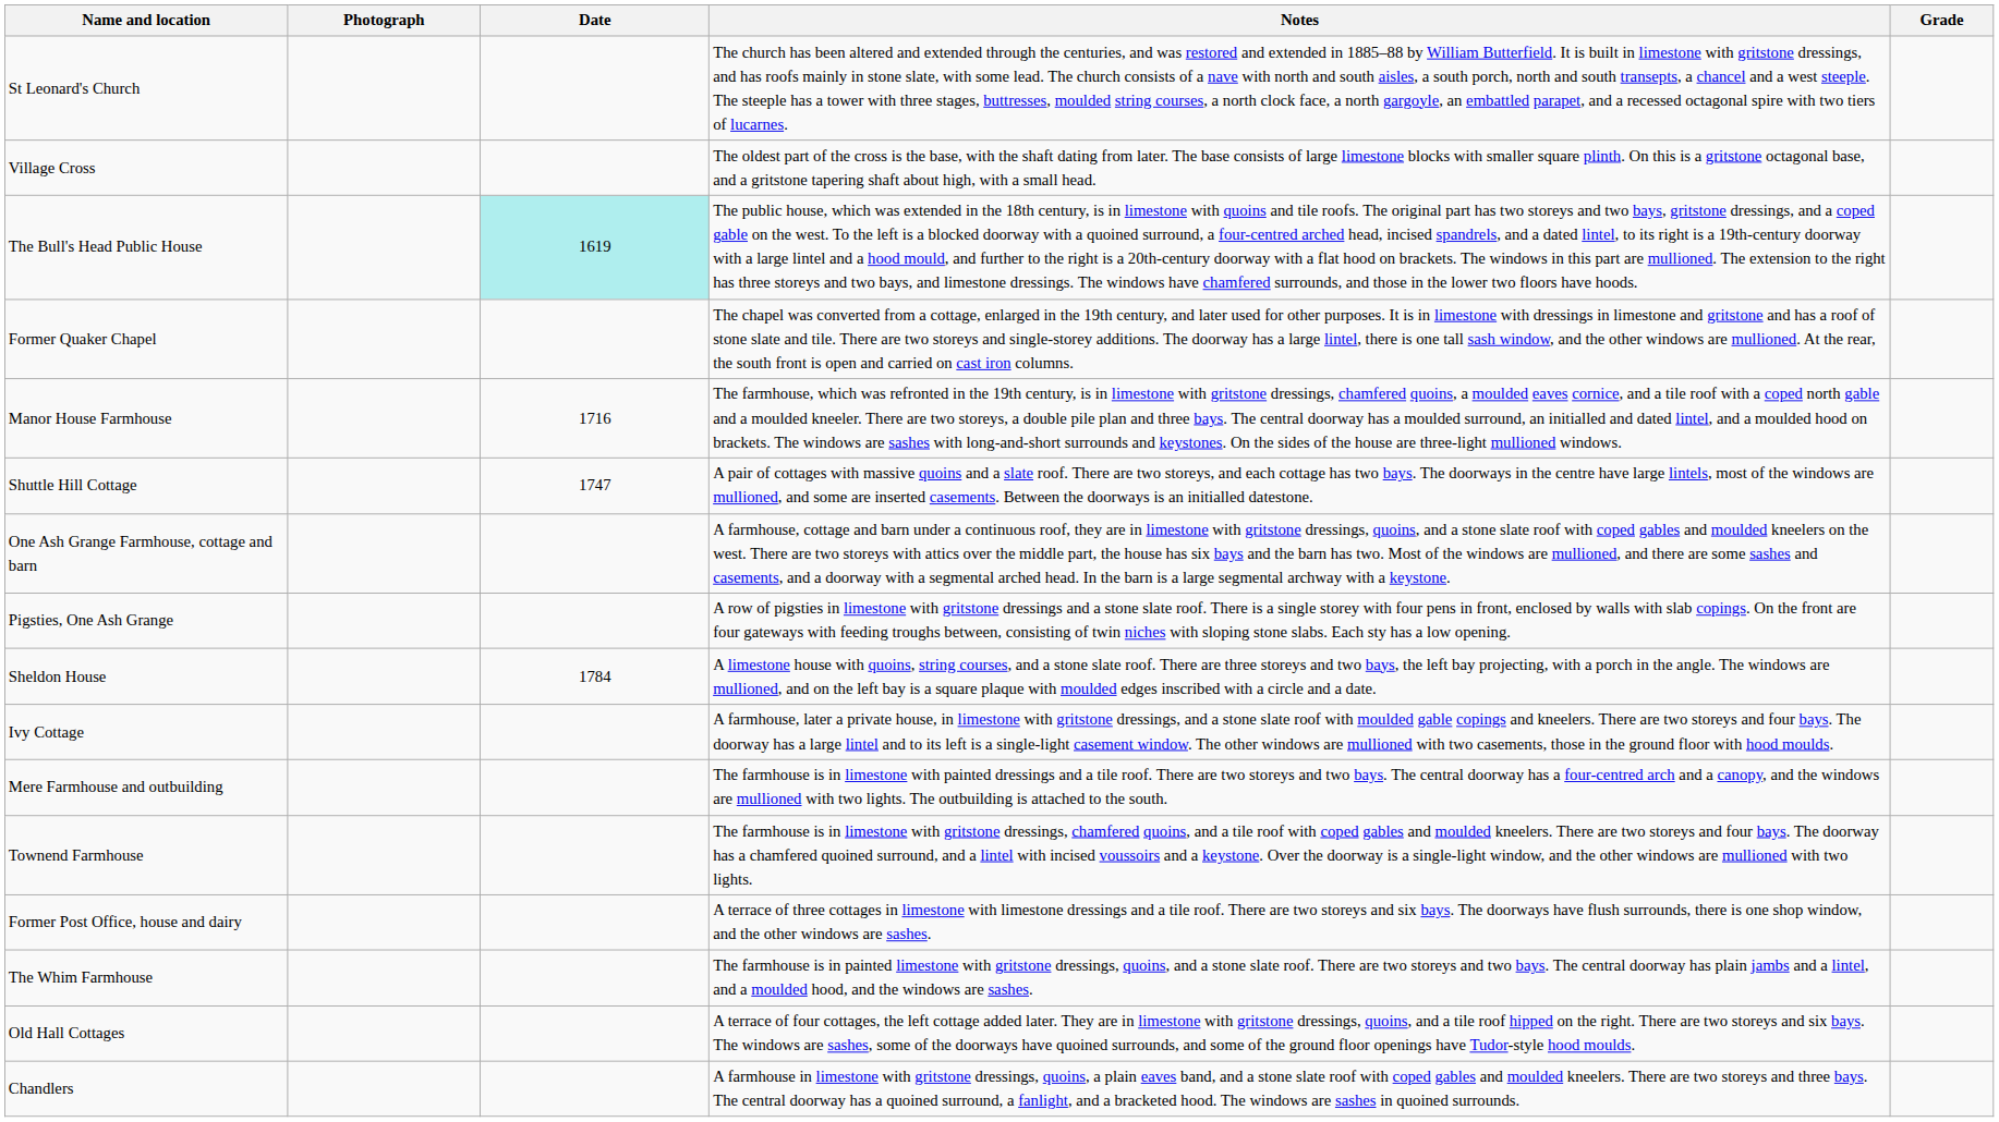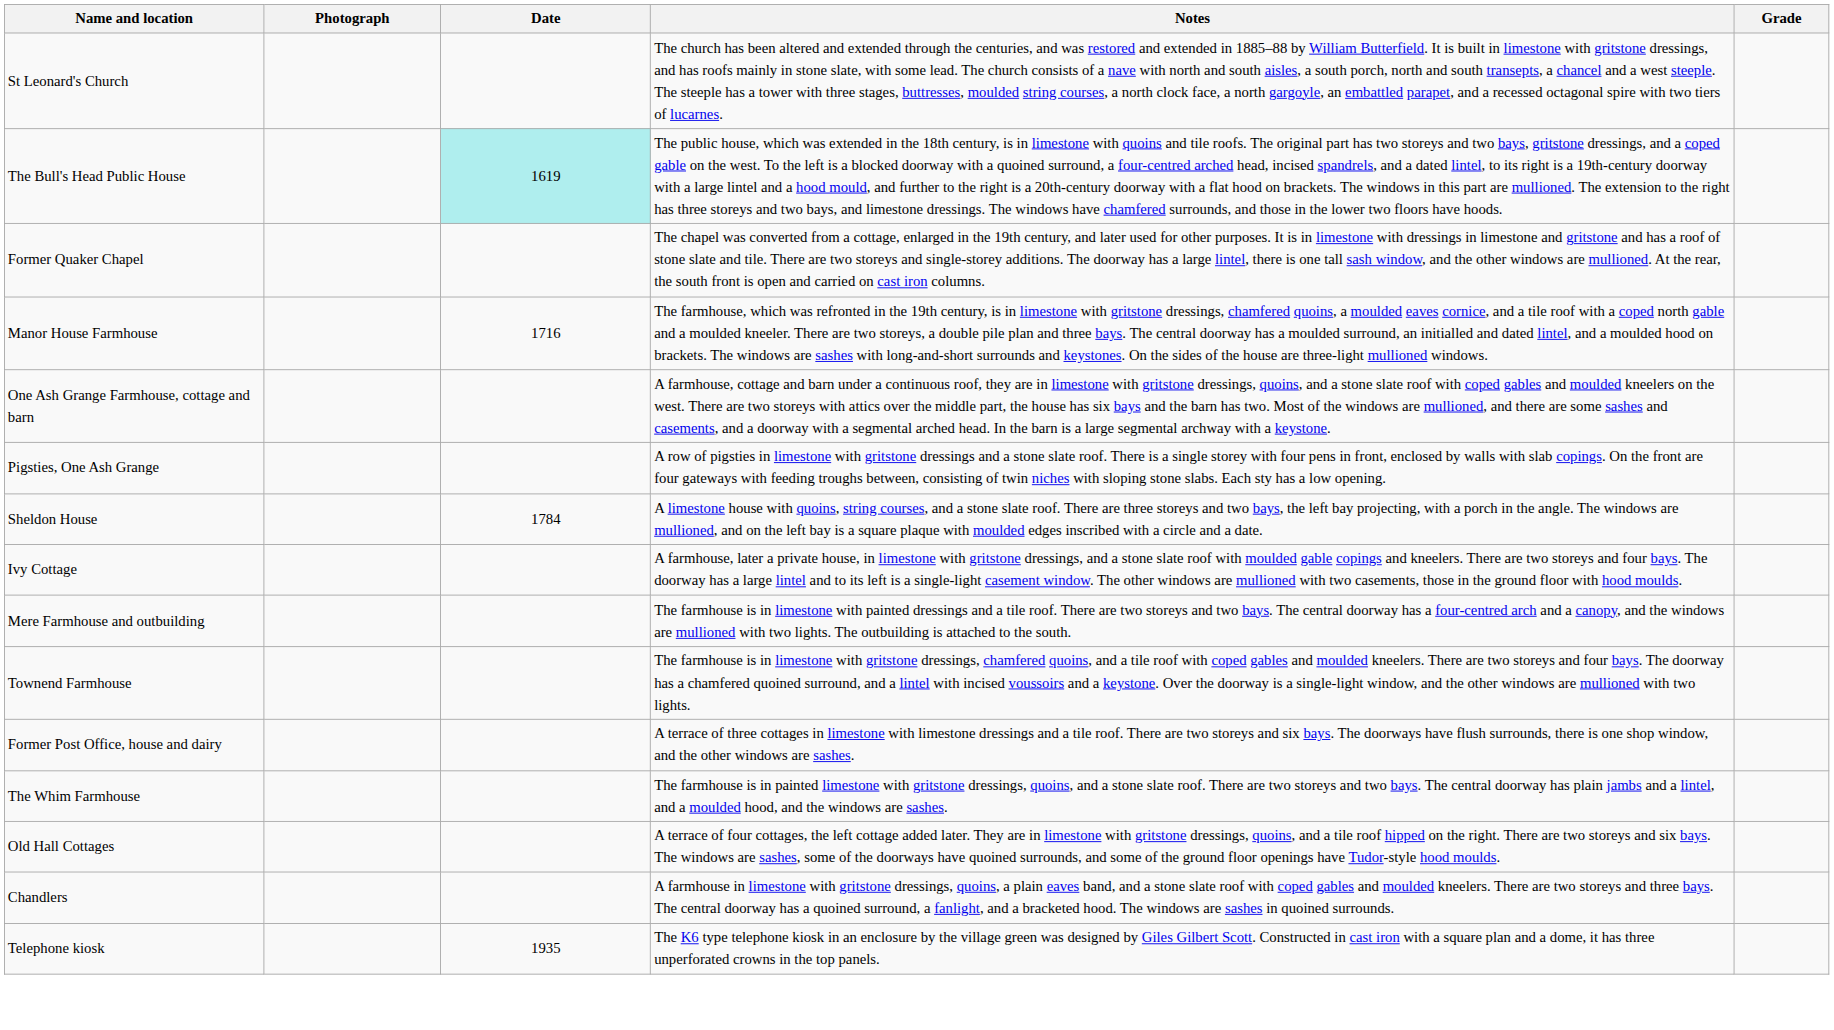 <table class="wikitable sortable plainrowheaders" style="width:100%; border:0; text-align:left; line-height:150%;">
 <tr>
 <th scope="col"  style="width:150px">Name and location</th>
 <th scope="col"  style="width:100px" class="unsortable">Photograph</th>
 <th scope="col"  style="width:120px">Date</th>
 <th scope="col"  style="width:650px" class="unsortable">Notes</th>
 <th scope="col"  style="width:50px">Grade</th>
 </tr>
 <tr>
 <td>St Leonard's Church<br><small></small></td>
 <td></td>
 <td align="center"></td>
 <td>The church has been altered and extended through the centuries, and was <a href='#'>restored</a> and extended in 1885–88 by <a href='#'>William Butterfield</a>.  It is built in <a href='#'>limestone</a> with <a href='#'>gritstone</a> dressings, and has roofs mainly in stone slate, with some lead.  The church consists of a <a href='#'>nave</a> with north and south <a href='#'>aisles</a>, a south porch, north and south <a href='#'>transepts</a>, a <a href='#'>chancel</a> and a west <a href='#'>steeple</a>.  The steeple has a tower with three stages, <a href='#'>buttresses</a>, <a href='#'>moulded</a> <a href='#'>string courses</a>, a north clock face, a north <a href='#'>gargoyle</a>, an <a href='#'>embattled</a> <a href='#'>parapet</a>, and a recessed octagonal spire with two tiers of <a href='#'>lucarnes</a>.</td>
-<td align="center" ></td>
-</tr>
-<tr>
-<td>Village Cross<br><small></small></td>
-<td></td>
-<td align="center"></td>
-<td>The oldest part of the cross is the base, with the shaft dating from later.  The base consists of large <a href='#'>limestone</a> blocks with smaller square <a href='#'>plinth</a>.  On this is a <a href='#'>gritstone</a> octagonal base, and a gritstone tapering shaft about  high, with a small head.</td>
 <td align="center" ></td>
 </tr>
 <tr>
 <td>The Bull's Head Public House<br><small></small></td>
 <td></td>
 <td align="center" style="background: paleturquoise;">1619</td>
 <td>The public house, which was extended in the 18th century, is in <a href='#'>limestone</a> with <a href='#'>quoins</a> and tile roofs.  The original part has two storeys and two <a href='#'>bays</a>, <a href='#'>gritstone</a> dressings, and a <a href='#'>coped</a> <a href='#'>gable</a> on the west.  To the left is a blocked doorway with a quoined surround, a <a href='#'>four-centred arched</a> head, incised <a href='#'>spandrels</a>, and a dated <a href='#'>lintel</a>, to its right is a 19th-century doorway with a large lintel and a <a href='#'>hood mould</a>, and further to the right is a 20th-century doorway with a flat hood on brackets.  The windows in this part are <a href='#'>mullioned</a>.  The extension to the right has three storeys and two bays, and limestone dressings.  The windows have <a href='#'>chamfered</a> surrounds, and those in the lower two floors have hoods.</td>
 <td align="center" ></td>
 </tr>
 <tr>
 <td>Former Quaker Chapel<br><small></small></td>
 <td></td>
 <td align="center"></td>
 <td>The chapel was converted from a cottage, enlarged in the 19th century, and later used for other purposes.  It is in <a href='#'>limestone</a> with dressings in limestone and <a href='#'>gritstone</a> and has a roof of stone slate and tile.  There are two storeys and single-storey additions.  The doorway has a large <a href='#'>lintel</a>, there is one tall <a href='#'>sash window</a>, and the other windows are <a href='#'>mullioned</a>.  At the rear, the south front is open and carried on <a href='#'>cast iron</a> columns.</td>
 <td align="center" ></td>
 </tr>
 <tr>
 <td>Manor House Farmhouse<br><small></small></td>
 <td></td>
 <td align="center">1716</td>
 <td>The farmhouse, which was refronted in the 19th century, is in <a href='#'>limestone</a> with <a href='#'>gritstone</a> dressings, <a href='#'>chamfered</a> <a href='#'>quoins</a>, a <a href='#'>moulded</a> <a href='#'>eaves</a> <a href='#'>cornice</a>, and a tile roof with a <a href='#'>coped</a> north <a href='#'>gable</a> and a moulded kneeler.  There are two storeys, a double pile plan and three <a href='#'>bays</a>.  The central doorway has a moulded surround, an initialled and dated <a href='#'>lintel</a>, and a moulded hood on brackets.  The windows are <a href='#'>sashes</a> with long-and-short surrounds and <a href='#'>keystones</a>.  On the sides of the house are three-light <a href='#'>mullioned</a> windows.</td>
-<td align="center" ></td>
-</tr>
-<tr>
-<td>Shuttle Hill Cottage<br><small></small></td>
-<td></td>
-<td align="center">1747</td>
-<td>A pair of cottages with massive <a href='#'>quoins</a> and a <a href='#'>slate</a> roof.  There are two storeys, and each cottage has two <a href='#'>bays</a>.  The doorways in the centre have large <a href='#'>lintels</a>, most of the windows are <a href='#'>mullioned</a>, and some are inserted <a href='#'>casements</a>.  Between the doorways is an initialled datestone.</td>
 <td align="center" ></td>
 </tr>
 <tr>
 <td>One Ash Grange Farmhouse, cottage and barn<br><small></small></td>
 <td></td>
 <td align="center"></td>
 <td>A farmhouse, cottage and barn under a continuous roof, they are in <a href='#'>limestone</a> with <a href='#'>gritstone</a> dressings, <a href='#'>quoins</a>, and a stone slate roof with <a href='#'>coped</a> <a href='#'>gables</a> and <a href='#'>moulded</a> kneelers on the west.  There are two storeys with attics over the middle part, the house has six <a href='#'>bays</a> and the barn has two.  Most of the windows are <a href='#'>mullioned</a>, and there are some <a href='#'>sashes</a> and <a href='#'>casements</a>, and a doorway with a segmental arched head.  In the barn is a large segmental archway with a <a href='#'>keystone</a>.</td>
 <td align="center" ></td>
 </tr>
 <tr>
 <td>Pigsties, One Ash Grange<br><small></small></td>
 <td></td>
 <td align="center"></td>
 <td>A row of pigsties in <a href='#'>limestone</a> with <a href='#'>gritstone</a> dressings and a stone slate roof.  There is a single storey with four pens in front, enclosed by walls with slab <a href='#'>copings</a>.   On the front are four gateways with feeding troughs between, consisting of twin <a href='#'>niches</a> with sloping stone slabs.  Each sty has a low opening.</td>
 <td align="center" ></td>
 </tr>
 <tr>
 <td>Sheldon House<br><small></small></td>
 <td></td>
 <td align="center">1784</td>
 <td>A <a href='#'>limestone</a> house with <a href='#'>quoins</a>, <a href='#'>string courses</a>, and a stone slate roof.  There are three storeys and two <a href='#'>bays</a>, the left bay projecting, with a porch in the angle.  The windows are <a href='#'>mullioned</a>, and on the left bay is a square plaque with <a href='#'>moulded</a> edges inscribed with a circle and a date.</td>
 <td align="center" ></td>
 </tr>
 <tr>
 <td>Ivy Cottage<br><small></small></td>
 <td></td>
 <td align="center"></td>
 <td>A farmhouse, later a private house, in <a href='#'>limestone</a> with <a href='#'>gritstone</a> dressings, and a stone slate roof with <a href='#'>moulded</a> <a href='#'>gable</a> <a href='#'>copings</a> and kneelers.  There are two storeys and four <a href='#'>bays</a>.  The doorway has a large <a href='#'>lintel</a> and to its left is a single-light <a href='#'>casement window</a>.  The other windows are <a href='#'>mullioned</a> with two casements, those in the ground floor with <a href='#'>hood moulds</a>.</td>
 <td align="center" ></td>
 </tr>
 <tr>
 <td>Mere Farmhouse and outbuilding<br><small></small></td>
 <td></td>
 <td align="center"></td>
 <td>The farmhouse is in <a href='#'>limestone</a> with painted dressings and a tile roof.  There are two storeys and two <a href='#'>bays</a>.  The central doorway has a <a href='#'>four-centred arch</a> and a <a href='#'>canopy</a>, and the windows are <a href='#'>mullioned</a> with two lights.  The outbuilding is attached to the south.</td>
 <td align="center" ></td>
 </tr>
 <tr>
 <td>Townend Farmhouse<br><small></small></td>
 <td></td>
 <td align="center"></td>
 <td>The farmhouse is in <a href='#'>limestone</a> with <a href='#'>gritstone</a> dressings, <a href='#'>chamfered</a> <a href='#'>quoins</a>, and a tile roof with <a href='#'>coped</a> <a href='#'>gables</a> and <a href='#'>moulded</a> kneelers.  There are two storeys and four <a href='#'>bays</a>.  The doorway has a chamfered quoined surround, and a <a href='#'>lintel</a> with incised <a href='#'>voussoirs</a> and a <a href='#'>keystone</a>.  Over the doorway is a single-light window, and the other windows are <a href='#'>mullioned</a> with two lights.</td>
 <td align="center" ></td>
 </tr>
 <tr>
 <td>Former Post Office, house and dairy<br><small></small></td>
 <td></td>
 <td align="center"></td>
 <td>A terrace of three cottages in <a href='#'>limestone</a> with limestone dressings and a tile roof.  There are two storeys and six <a href='#'>bays</a>.  The doorways have flush surrounds, there is one shop window, and the other windows are <a href='#'>sashes</a>.</td>
 <td align="center" ></td>
 </tr>
 <tr>
 <td>The Whim Farmhouse<br><small></small></td>
 <td></td>
 <td align="center"></td>
 <td>The farmhouse is in painted <a href='#'>limestone</a> with <a href='#'>gritstone</a> dressings, <a href='#'>quoins</a>, and a stone slate roof.  There are two storeys and two <a href='#'>bays</a>.  The central doorway has plain <a href='#'>jambs</a> and a <a href='#'>lintel</a>, and a <a href='#'>moulded</a> hood, and the windows are <a href='#'>sashes</a>.</td>
 <td align="center" ></td>
 </tr>
 <tr>
 <td>Old Hall Cottages<br><small></small></td>
 <td></td>
 <td align="center"></td>
 <td>A terrace of four cottages, the left cottage added later.  They are in <a href='#'>limestone</a> with <a href='#'>gritstone</a> dressings, <a href='#'>quoins</a>, and a tile roof <a href='#'>hipped</a> on the right.  There are two storeys and six <a href='#'>bays</a>.  The windows are <a href='#'>sashes</a>, some of the doorways have quoined surrounds, and some of the ground floor openings have <a href='#'>Tudor</a>-style <a href='#'>hood moulds</a>.</td>
 <td align="center" ></td>
 </tr>
 <tr>
 <td>Chandlers<br><small></small></td>
 <td></td>
 <td align="center"></td>
 <td>A farmhouse in <a href='#'>limestone</a> with <a href='#'>gritstone</a> dressings, <a href='#'>quoins</a>, a plain <a href='#'>eaves</a> band, and a stone slate roof with <a href='#'>coped</a> <a href='#'>gables</a> and <a href='#'>moulded</a> kneelers.  There are two storeys and three <a href='#'>bays</a>.  The central doorway has a quoined surround, a <a href='#'>fanlight</a>, and a bracketed hood.  The windows are <a href='#'>sashes</a> in quoined surrounds.</td>
 <td align="center" ></td>
 </tr>
 <tr>
+<td>Telephone kiosk<br><small></small></td>
+<td></td>
+<td align="center">1935</td>
+<td>The <a href='#'>K6</a> type telephone kiosk in an enclosure by the village green was designed by <a href='#'>Giles Gilbert Scott</a>.  Constructed in <a href='#'>cast iron</a> with a square plan and a dome, it has three unperforated crowns in the top panels.</td>
+<td align="center" ></td>
+</tr>
+<tr>
 </tr>
 </table>
